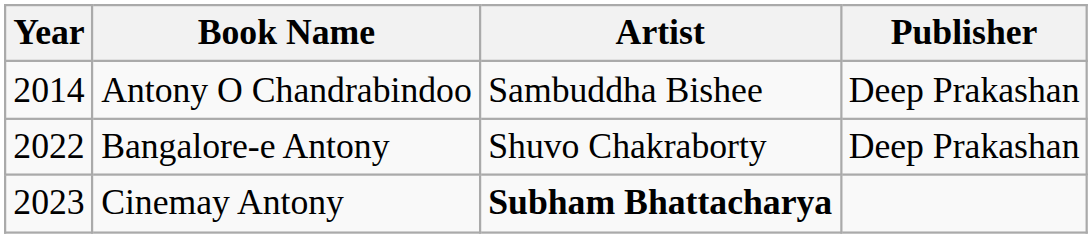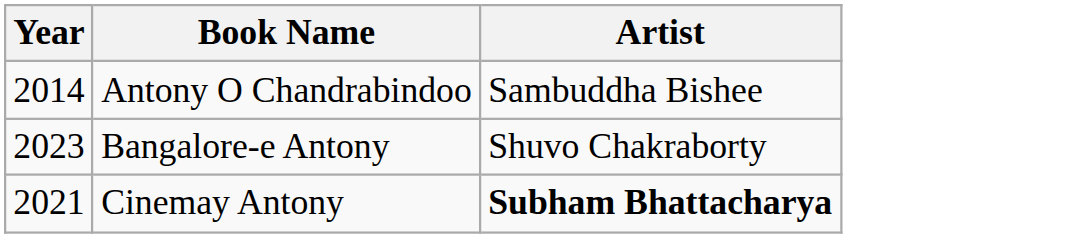 <table class="wikitable">
 <tr>
 <th>Year</th>
 <th>Book Name</th>
 <th>Artist</th>
-<th>Publisher</th>
 </tr>
 <tr>
 <td>2014</td>
 <td>Antony O Chandrabindoo</td>
 <td>Sambuddha Bishee</td>
-<td>Deep Prakashan</td>
-</tr>
-<tr>
-<td>2022</td>
-<td>Bangalore-e Antony</td>
-<td>Shuvo Chakraborty</td>
-<td>Deep Prakashan</td>
 </tr>
 <tr>
 <td>2023</td>
+<td>Bangalore-e Antony</td>
+<td>Shuvo Chakraborty</td>
+</tr>
+<tr>
+<td>2021</td>
 <td>Cinemay Antony</td>
 <td><strong>Subham Bhattacharya</strong></td>
-<td></td>
 </tr>
 </table>
